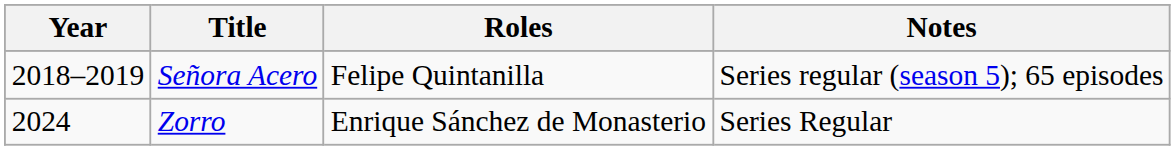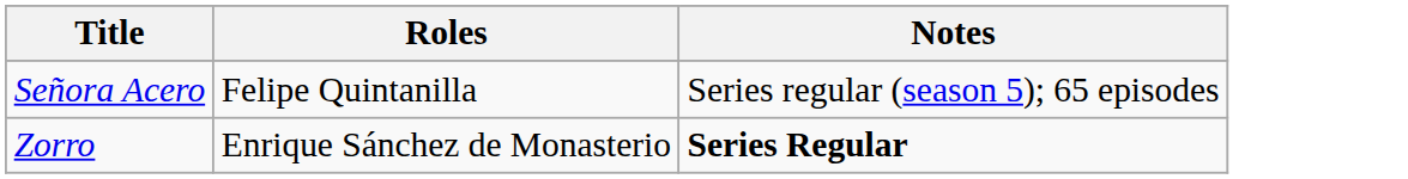 <table class="wikitable sortable">
 <tr>
-<th>Year</th>
 <th>Title</th>
 <th>Roles</th>
 <th>Notes</th>
 </tr>
 <tr>
-<td>2018–2019</td>
 <td><em><a href='#'>Señora Acero</a></em></td>
 <td>Felipe Quintanilla</td>
 <td>Series regular (<a href='#'>season 5</a>); 65 episodes</td>
 </tr>
 <tr>
-<td>2024</td>
 <td><em><a href='#'>Zorro</a></em></td>
 <td>Enrique Sánchez de Monasterio</td>
-<td>Series Regular</td>
+<td><strong>Series Regular</strong></td>
 </tr>
 </table>
